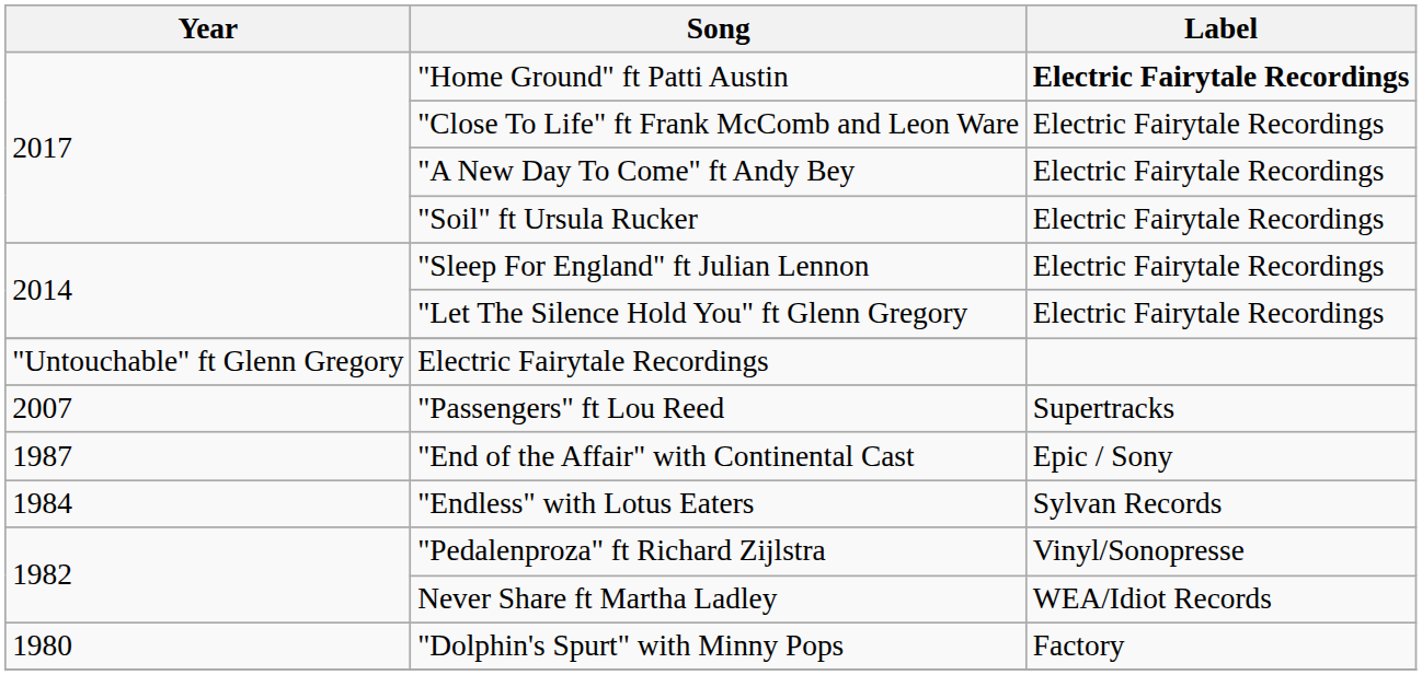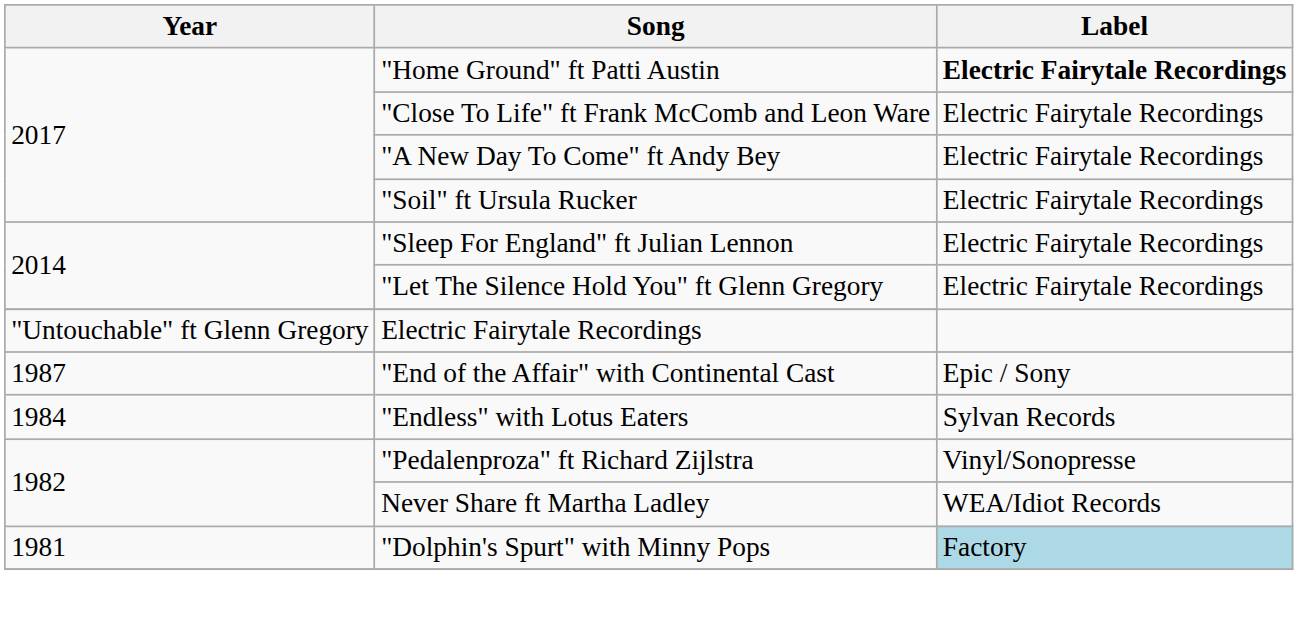 <table class="wikitable sortable">
 <tr>
 <th>Year</th>
 <th>Song</th>
 <th>Label</th>
 </tr>
 <tr>
 <td rowspan="4">2017</td>
 <td>"Home Ground" ft Patti Austin</td>
 <td><strong>Electric Fairytale Recordings</strong></td>
 </tr>
 <tr>
 <td>"Close To Life" ft Frank McComb and Leon Ware</td>
 <td>Electric Fairytale Recordings</td>
 </tr>
 <tr>
 <td>"A New Day To Come" ft Andy Bey</td>
 <td>Electric Fairytale Recordings</td>
 </tr>
 <tr>
 <td>"Soil" ft Ursula Rucker</td>
 <td>Electric Fairytale Recordings</td>
 </tr>
 <tr>
 <td rowspan="3">2014</td>
 <td>"Sleep For England" ft Julian Lennon</td>
 <td>Electric Fairytale Recordings</td>
 </tr>
 <tr>
 <td>"Let The Silence Hold You" ft Glenn Gregory</td>
 <td>Electric Fairytale Recordings</td>
 </tr>
 <tr>
 </tr>
 <tr "Taking Back My Time" ft Midge Ure || Electric Fairytale Recordings>
 </tr>
 <tr>
 <td>"Untouchable" ft Glenn Gregory</td>
 <td>Electric Fairytale Recordings</td>
 </tr>
 <tr>
-<td>2007</td>
-<td>"Passengers" ft Lou Reed</td>
-<td>Supertracks</td>
-</tr>
-<tr>
 <td>1987</td>
 <td>"End of the Affair" with Continental Cast</td>
 <td>Epic / Sony</td>
 </tr>
 <tr>
 <td>1984</td>
 <td>"Endless" with Lotus Eaters</td>
 <td>Sylvan Records</td>
 </tr>
 <tr>
 <td rowspan="2">1982</td>
 <td>"Pedalenproza" ft Richard Zijlstra</td>
 <td>Vinyl/Sonopresse</td>
 </tr>
 <tr>
 <td>Never Share ft Martha Ladley</td>
 <td>WEA/Idiot Records</td>
 </tr>
 <tr>
-<td>1980</td>
+<td>1981</td>
 <td>"Dolphin's Spurt" with Minny Pops</td>
-<td>Factory</td>
+<td style="background: lightblue;">Factory</td>
 </tr>
 <tr>
 </tr>
 </table>
